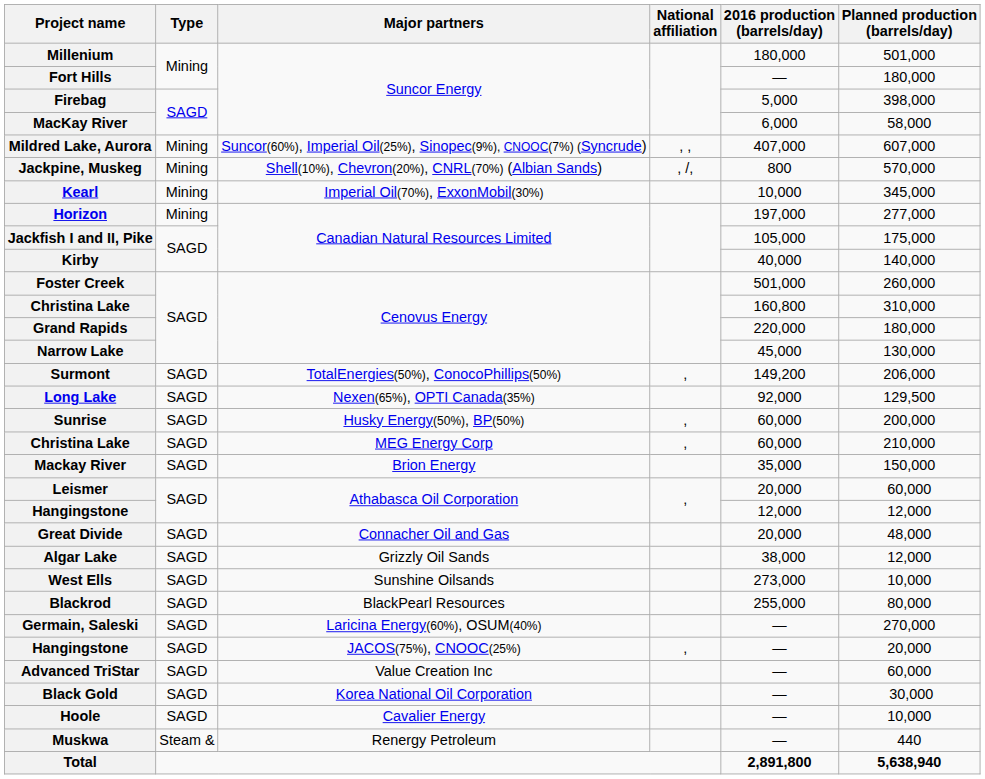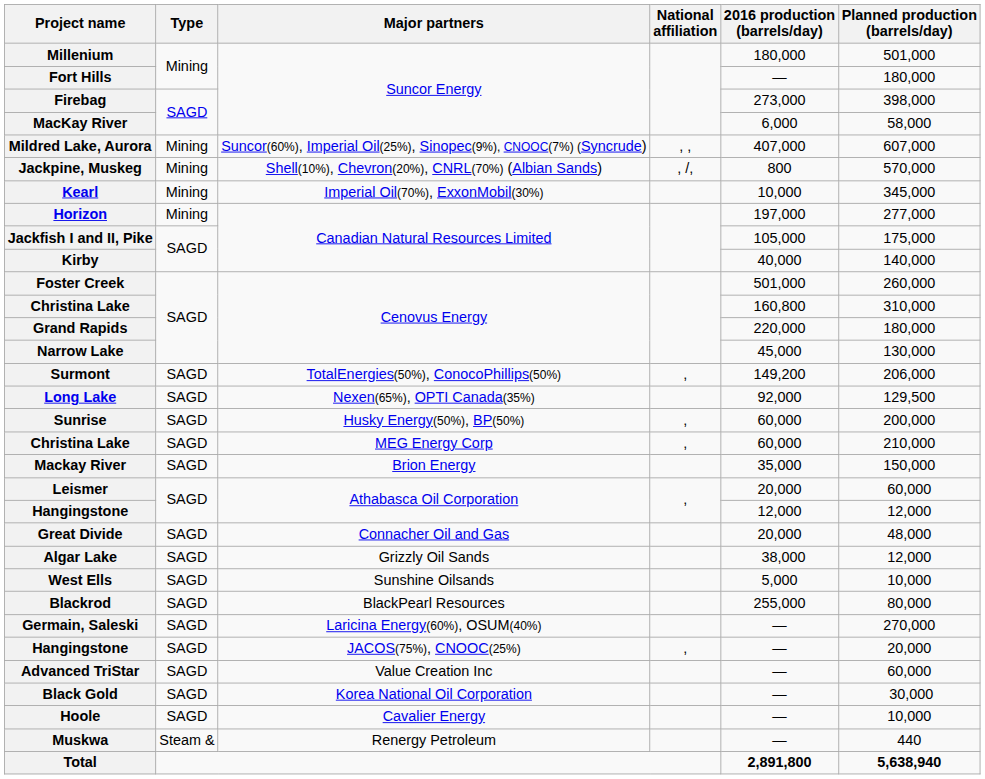 <table class="sortable wikitable" style="text-align:center">
 <tr>
 <th>Project name</th>
 <th>Type</th>
 <th>Major partners</th>
 <th>National <br> affiliation</th>
 <th>2016 production <br> (barrels/day)</th>
 <th>Planned production <br> (barrels/day)</th>
 </tr>
 <tr>
 <th>Millenium</th>
 <td rowspan="2">Mining</td>
 <td rowspan="4"><a href='#'>Suncor Energy</a></td>
 <td rowspan="4"></td>
 <td>180,000</td>
 <td>501,000</td>
 </tr>
 <tr>
 <th>Fort Hills</th>
 <td>—</td>
 <td>180,000</td>
 </tr>
 <tr>
 <th>Firebag</th>
 <td rowspan="2"><a href='#'>SAGD</a></td>
-<td>5,000</td>
+<td>273,000</td>
 <td>398,000</td>
 </tr>
 <tr>
 <th>MacKay River</th>
 <td>6,000</td>
 <td>58,000</td>
 </tr>
 <tr>
 <th>Mildred Lake, Aurora</th>
 <td>Mining</td>
 <td><a href='#'>Suncor</a><small>(60%)</small>, <a href='#'>Imperial Oil</a><small>(25%)</small>, <a href='#'>Sinopec</a><small>(9%), <a href='#'>CNOOC</a>(7%) (</small><a href='#'>Syncrude</a>)</td>
 <td>, , </td>
 <td>407,000</td>
 <td>607,000</td>
 </tr>
 <tr>
 <th>Jackpine, Muskeg</th>
 <td>Mining</td>
 <td><a href='#'>Shell</a><small>(10%)</small>, <a href='#'>Chevron</a><small>(20%)</small>, <a href='#'>CNRL</a><small>(70%)</small> (<a href='#'>Albian Sands</a>)</td>
 <td>, /, </td>
 <td>800</td>
 <td>570,000</td>
 </tr>
 <tr>
 <th><a href='#'>Kearl</a></th>
 <td>Mining</td>
 <td><a href='#'>Imperial Oil</a><small>(70%)</small>, <a href='#'>ExxonMobil</a><small>(30%)</small></td>
 <td></td>
 <td>10,000</td>
 <td>345,000</td>
 </tr>
 <tr>
 <th><a href='#'>Horizon</a></th>
 <td>Mining</td>
 <td rowspan="3"><a href='#'>Canadian Natural Resources Limited</a></td>
 <td rowspan="3"></td>
 <td>197,000</td>
 <td>277,000</td>
 </tr>
 <tr>
 <th>Jackfish I and II, Pike</th>
 <td rowspan="2">SAGD</td>
 <td>105,000</td>
 <td>175,000</td>
 </tr>
 <tr>
 <th>Kirby</th>
 <td>40,000</td>
 <td>140,000</td>
 </tr>
 <tr>
 <th>Foster Creek</th>
 <td rowspan="4">SAGD</td>
 <td rowspan="4"><a href='#'>Cenovus Energy</a></td>
 <td rowspan="4"></td>
 <td>501,000</td>
 <td>260,000</td>
 </tr>
 <tr>
 <th>Christina Lake</th>
 <td>160,800</td>
 <td>310,000</td>
 </tr>
 <tr>
 <th>Grand Rapids</th>
 <td>220,000</td>
 <td>180,000</td>
 </tr>
 <tr>
 <th>Narrow Lake</th>
 <td>45,000</td>
 <td>130,000</td>
 </tr>
 <tr>
 <th>Surmont</th>
 <td>SAGD</td>
 <td><a href='#'>TotalEnergies</a><small>(50%)</small>, <a href='#'>ConocoPhillips</a><small>(50%)</small></td>
 <td>, </td>
 <td>149,200</td>
 <td>206,000</td>
 </tr>
 <tr>
 <th><a href='#'>Long Lake</a></th>
 <td>SAGD</td>
 <td><a href='#'>Nexen</a><small>(65%)</small>, <a href='#'>OPTI Canada</a><small>(35%)</small></td>
 <td></td>
 <td>92,000</td>
 <td>129,500</td>
 </tr>
 <tr>
 <th>Sunrise</th>
 <td>SAGD</td>
 <td><a href='#'>Husky Energy</a><small>(50%)</small>, <a href='#'>BP</a><small>(50%)</small></td>
 <td>, </td>
 <td>60,000</td>
 <td>200,000</td>
 </tr>
 <tr>
 <th>Christina Lake</th>
 <td>SAGD</td>
 <td><a href='#'>MEG Energy Corp</a></td>
 <td>, </td>
 <td>60,000</td>
 <td>210,000</td>
 </tr>
 <tr>
 <th>Mackay River</th>
 <td>SAGD</td>
 <td><a href='#'>Brion Energy</a></td>
 <td></td>
 <td>35,000</td>
 <td>150,000</td>
 </tr>
 <tr>
 <th>Leismer</th>
 <td rowspan="2">SAGD</td>
 <td rowspan="2"><a href='#'>Athabasca Oil Corporation</a></td>
 <td rowspan="2">, </td>
 <td>20,000</td>
 <td>60,000</td>
 </tr>
 <tr>
 <th>Hangingstone</th>
 <td>12,000</td>
 <td>12,000</td>
 </tr>
 <tr>
 <th>Great Divide</th>
 <td>SAGD</td>
 <td><a href='#'>Connacher Oil and Gas</a></td>
 <td></td>
 <td>20,000</td>
 <td>48,000</td>
 </tr>
 <tr>
 <th>Algar Lake</th>
 <td>SAGD</td>
 <td>Grizzly Oil Sands</td>
 <td></td>
 <td>  38,000</td>
 <td>12,000</td>
 </tr>
 <tr>
 <th>West Ells</th>
 <td>SAGD</td>
 <td>Sunshine Oilsands</td>
 <td></td>
-<td>273,000</td>
+<td>5,000</td>
 <td>10,000</td>
 </tr>
 <tr>
 <th>Blackrod</th>
 <td>SAGD</td>
 <td>BlackPearl Resources</td>
 <td></td>
 <td>255,000</td>
 <td>80,000</td>
 </tr>
 <tr>
 <th>Germain, Saleski</th>
 <td>SAGD</td>
 <td><a href='#'>Laricina Energy</a><small>(60%)</small>, OSUM<small>(40%)</small></td>
 <td></td>
 <td>—</td>
 <td>270,000</td>
 </tr>
 <tr>
 <th>Hangingstone</th>
 <td>SAGD</td>
 <td><a href='#'>JACOS</a><small>(75%)</small>, <a href='#'>CNOOC</a><small>(25%)</small></td>
 <td>, </td>
 <td>—</td>
 <td>20,000</td>
 </tr>
 <tr>
 <th>Advanced TriStar</th>
 <td>SAGD</td>
 <td>Value Creation Inc</td>
 <td></td>
 <td>—</td>
 <td>60,000</td>
 </tr>
 <tr>
 <th>Black Gold</th>
 <td>SAGD</td>
 <td><a href='#'>Korea National Oil Corporation</a></td>
 <td></td>
 <td>—</td>
 <td> 30,000</td>
 </tr>
 <tr>
 <th>Hoole</th>
 <td>SAGD</td>
 <td><a href='#'>Cavalier Energy</a></td>
 <td></td>
 <td>—</td>
 <td>10,000</td>
 </tr>
 <tr>
 <th>Muskwa</th>
 <td>Steam & </td>
 <td>Renergy Petroleum</td>
 <td></td>
 <td>—</td>
 <td>440</td>
 </tr>
 <tr class="sortbottom">
 <th>Total</th>
 <td colspan="3"></td>
 <td><strong>2,891,800</strong></td>
 <td><strong>5,638,940</strong></td>
 </tr>
 </table>
